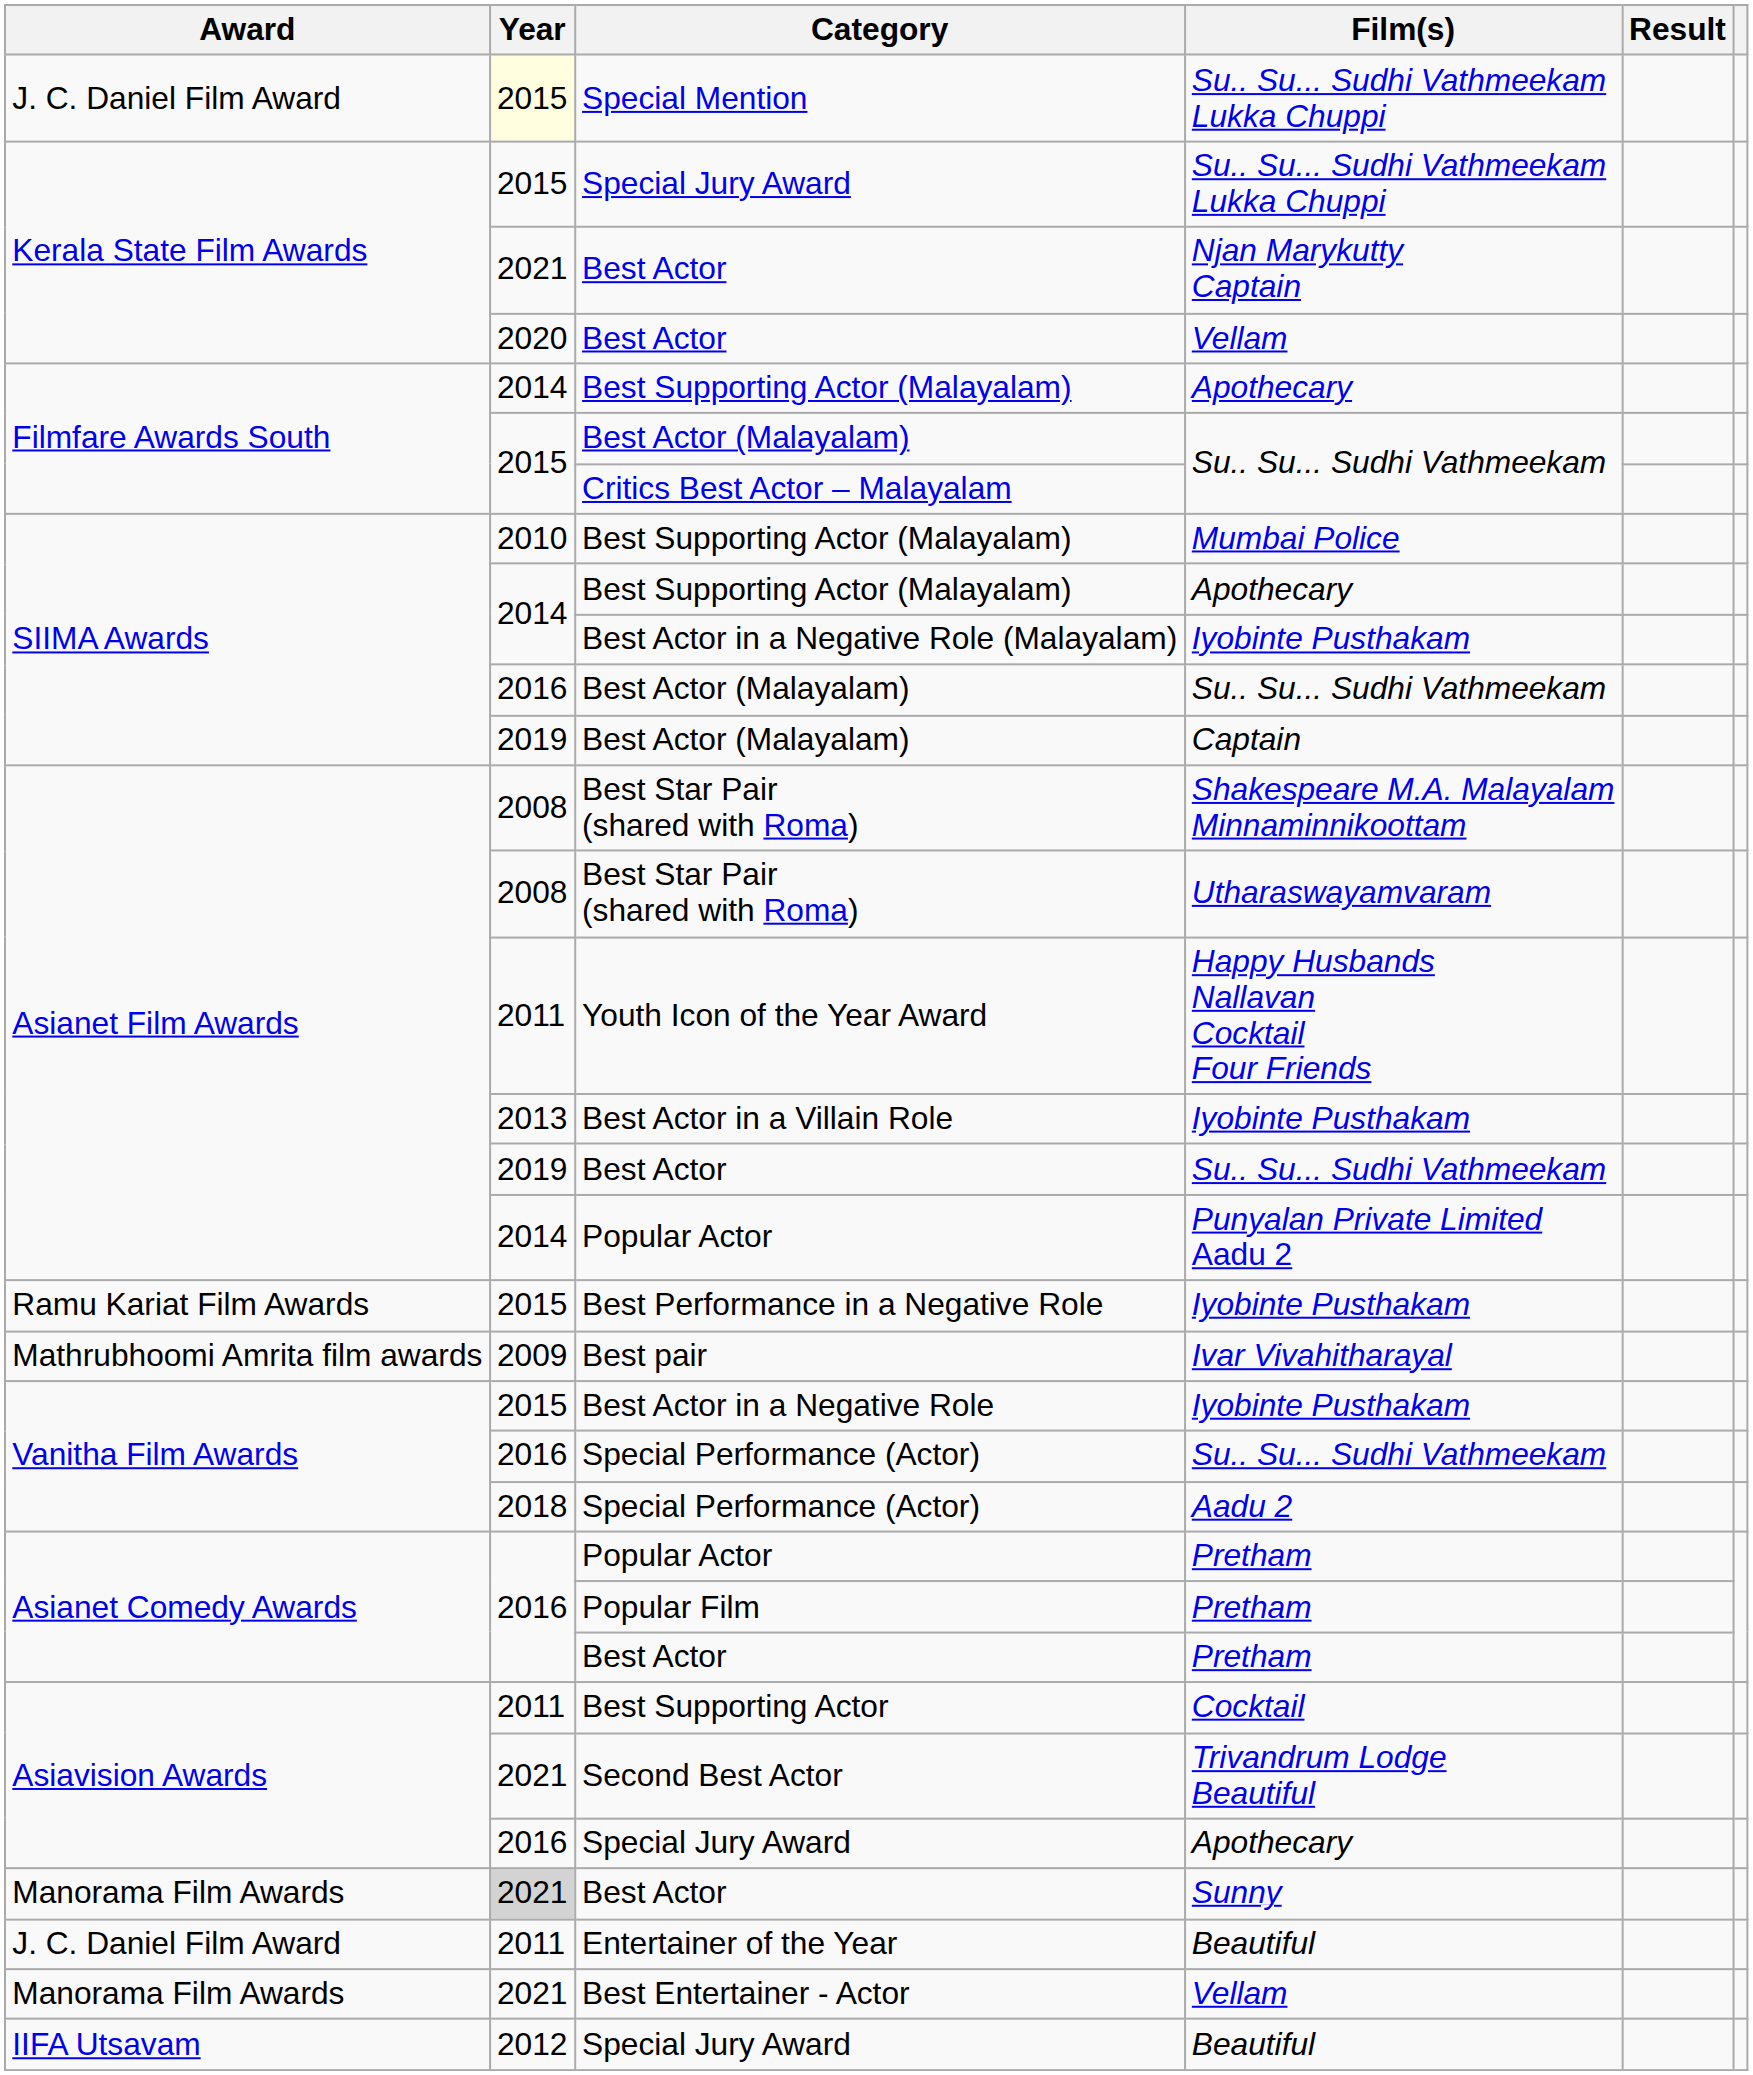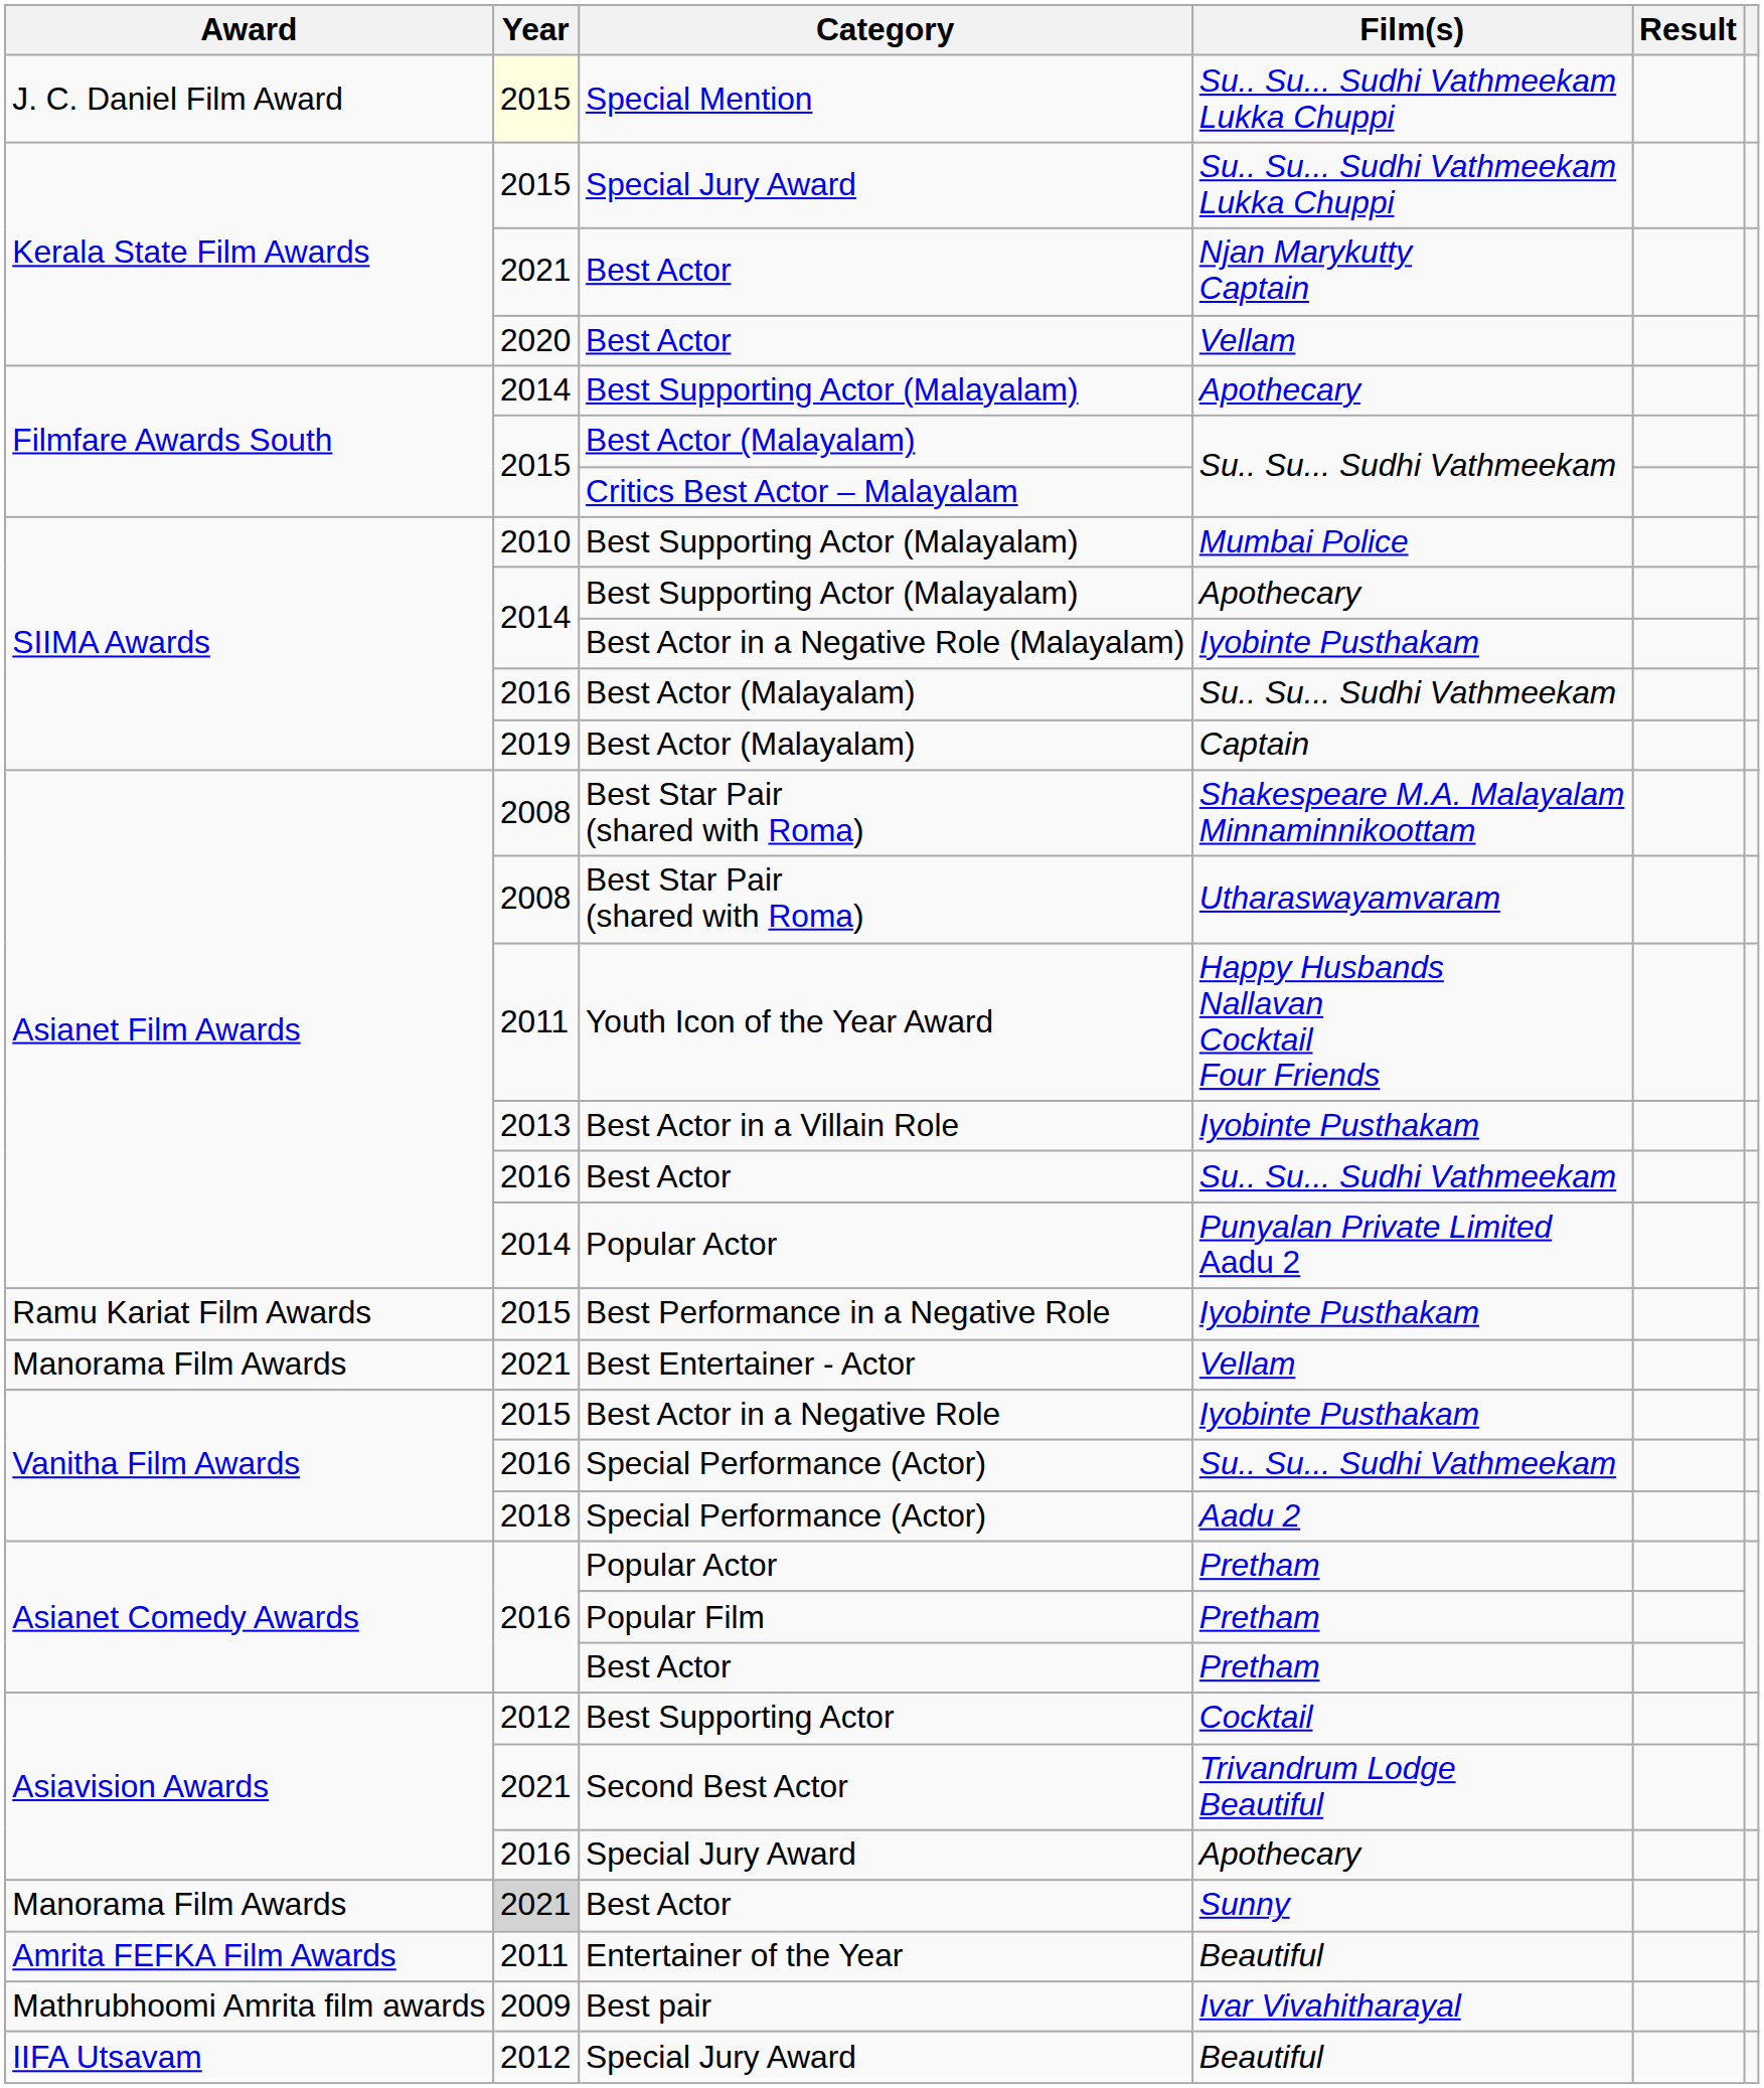 <table class="wikitable sortable">
 <tr>
 <th>Award</th>
 <th>Year</th>
 <th>Category</th>
 <th>Film(s)</th>
 <th>Result</th>
 <th class="unsortable"></th>
 </tr>
 <tr>
 <td>J. C. Daniel Film Award</td>
 <td style="background: lightyellow;">2015</td>
 <td><a href='#'>Special Mention</a></td>
 <td><em><a href='#'>Su.. Su... Sudhi Vathmeekam</a></em><br><em><a href='#'>Lukka Chuppi</a></em></td>
 <td></td>
 <td></td>
 </tr>
 <tr>
 <td rowspan="3"><a href='#'>Kerala State Film Awards</a></td>
 <td>2015</td>
 <td><a href='#'>Special Jury Award</a></td>
 <td><em><a href='#'>Su.. Su... Sudhi Vathmeekam</a></em><br><em><a href='#'>Lukka Chuppi</a></em></td>
 <td></td>
 <td></td>
 </tr>
 <tr>
 <td>2021</td>
 <td><a href='#'>Best Actor</a></td>
 <td><em><a href='#'>Njan Marykutty</a></em><br><em><a href='#'>Captain</a></em></td>
 <td></td>
 <td></td>
 </tr>
 <tr>
 <td>2020</td>
 <td><a href='#'>Best Actor</a></td>
 <td><a href='#'><em>Vellam</em></a></td>
 <td></td>
 <td></td>
 </tr>
 <tr>
 <td rowspan="3"><a href='#'>Filmfare Awards South</a></td>
 <td>2014</td>
 <td><a href='#'>Best Supporting Actor (Malayalam)</a></td>
 <td><em><a href='#'>Apothecary</a></em></td>
 <td></td>
 <td></td>
 </tr>
 <tr>
 <td rowspan="2">2015</td>
 <td><a href='#'>Best Actor (Malayalam)</a></td>
 <td rowspan="2"><em>Su.. Su... Sudhi Vathmeekam</em></td>
 <td></td>
 <td></td>
 </tr>
 <tr>
 <td><a href='#'>Critics Best Actor – Malayalam</a></td>
 <td></td>
 <td></td>
 </tr>
 <tr>
 <td rowspan="5"><a href='#'>SIIMA Awards</a></td>
 <td>2010</td>
 <td>Best Supporting Actor (Malayalam)</td>
 <td><em><a href='#'>Mumbai Police</a></em></td>
 <td></td>
 <td></td>
 </tr>
 <tr>
 <td rowspan="2">2014</td>
 <td>Best Supporting Actor (Malayalam)</td>
 <td><em>Apothecary</em></td>
 <td></td>
 <td></td>
 </tr>
 <tr>
 <td>Best Actor in a Negative Role (Malayalam)</td>
 <td><em><a href='#'>Iyobinte Pusthakam</a></em></td>
 <td></td>
 <td></td>
 </tr>
 <tr>
 <td>2016</td>
 <td>Best Actor (Malayalam)</td>
 <td><em>Su.. Su... Sudhi Vathmeekam</em></td>
 <td></td>
 <td></td>
 </tr>
 <tr>
 <td>2019</td>
 <td>Best Actor (Malayalam)</td>
 <td><em>Captain</em></td>
 <td></td>
 <td></td>
 </tr>
 <tr>
 <td rowspan="6"><a href='#'>Asianet Film Awards</a></td>
 <td>2008</td>
 <td>Best Star Pair <br>(shared with <a href='#'>Roma</a>)</td>
 <td><em><a href='#'>Shakespeare M.A. Malayalam</a></em><br><em><a href='#'>Minnaminnikoottam</a></em></td>
 <td></td>
 <td></td>
 </tr>
 <tr>
 <td>2008</td>
 <td>Best Star Pair<br>(shared with <a href='#'>Roma</a>)</td>
 <td><em><a href='#'>Utharaswayamvaram</a></em></td>
 <td></td>
 <td></td>
 </tr>
 <tr>
 <td>2011</td>
 <td>Youth Icon of the Year Award</td>
 <td><em><a href='#'>Happy Husbands</a></em><br><em><a href='#'>Nallavan</a></em> <br><em><a href='#'>Cocktail</a></em><br><em><a href='#'>Four Friends</a></em></td>
 <td></td>
 <td></td>
 </tr>
 <tr>
 <td>2013</td>
 <td>Best Actor in a Villain Role</td>
 <td><em><a href='#'>Iyobinte Pusthakam</a></em></td>
 <td></td>
 <td></td>
 </tr>
 <tr>
-<td>2019</td>
+<td>2016</td>
 <td>Best Actor</td>
 <td><em><a href='#'>Su.. Su... Sudhi Vathmeekam</a></em></td>
 <td></td>
 <td></td>
 </tr>
 <tr>
 <td>2014</td>
 <td>Popular Actor</td>
 <td><em><a href='#'>Punyalan Private Limited</a></em><br><a href='#'>Aadu 2</a></td>
 <td></td>
 <td></td>
 </tr>
 <tr>
 <td>Ramu Kariat Film Awards</td>
 <td>2015</td>
 <td>Best Performance in a Negative Role</td>
 <td><em><a href='#'>Iyobinte Pusthakam</a></em></td>
 <td></td>
 <td></td>
 </tr>
 <tr>
-<td>Mathrubhoomi Amrita film awards</td>
-<td>2009</td>
-<td>Best pair</td>
-<td><em><a href='#'>Ivar Vivahitharayal</a></em></td>
+<td>Manorama Film Awards</td>
+<td>2021</td>
+<td>Best Entertainer - Actor</td>
+<td><a href='#'><em>Vellam</em></a></td>
 <td></td>
 <td></td>
 </tr>
 <tr>
 <td rowspan="3"><a href='#'>Vanitha Film Awards</a></td>
 <td>2015</td>
 <td>Best Actor in a Negative Role</td>
 <td><em><a href='#'>Iyobinte Pusthakam</a></em></td>
 <td></td>
 <td></td>
 </tr>
 <tr>
 <td>2016</td>
 <td>Special Performance (Actor)</td>
 <td><em><a href='#'>Su.. Su... Sudhi Vathmeekam</a></em></td>
 <td></td>
 <td></td>
 </tr>
 <tr>
 <td>2018</td>
 <td>Special Performance (Actor)</td>
 <td><em><a href='#'>Aadu 2</a></em></td>
 <td></td>
 <td></td>
 </tr>
 <tr>
 <td rowspan="3"><a href='#'>Asianet Comedy Awards</a></td>
 <td rowspan="3">2016</td>
 <td>Popular Actor</td>
 <td><em><a href='#'>Pretham</a></em></td>
 <td></td>
 <td rowspan="3"></td>
 </tr>
 <tr>
 <td>Popular Film</td>
 <td><em><a href='#'>Pretham</a></em></td>
 <td></td>
 </tr>
 <tr>
 <td>Best Actor</td>
 <td><em><a href='#'>Pretham</a></em></td>
 <td></td>
 </tr>
 <tr>
 <td rowspan="3"><a href='#'>Asiavision Awards</a></td>
-<td>2011</td>
+<td>2012</td>
 <td>Best Supporting Actor</td>
 <td><em><a href='#'>Cocktail</a></em></td>
 <td></td>
 <td></td>
 </tr>
 <tr>
 <td>2021</td>
 <td>Second Best Actor</td>
 <td><em><a href='#'>Trivandrum Lodge</a></em><br><em><a href='#'>Beautiful</a></em></td>
 <td></td>
 <td></td>
 </tr>
 <tr>
 <td>2016</td>
 <td>Special Jury Award</td>
 <td><em>Apothecary</em></td>
 <td></td>
 <td></td>
 </tr>
 <tr>
 <td>Manorama Film Awards</td>
 <td style="background: lightgrey;">2021</td>
 <td>Best Actor</td>
 <td><em><a href='#'>Sunny</a></em></td>
 <td></td>
 <td></td>
 </tr>
 <tr>
-<td>J. C. Daniel Film Award</td>
+<td><a href='#'>Amrita FEFKA Film Awards</a></td>
 <td>2011</td>
 <td>Entertainer of the Year</td>
 <td><em>Beautiful</em></td>
 <td></td>
 <td></td>
 </tr>
 <tr>
-<td>Manorama Film Awards</td>
-<td>2021</td>
-<td>Best Entertainer - Actor</td>
-<td><a href='#'><em>Vellam</em></a></td>
+<td>Mathrubhoomi Amrita film awards</td>
+<td>2009</td>
+<td>Best pair</td>
+<td><em><a href='#'>Ivar Vivahitharayal</a></em></td>
 <td></td>
 <td></td>
 </tr>
 <tr>
 <td><a href='#'>IIFA Utsavam</a></td>
 <td>2012</td>
 <td>Special Jury Award</td>
 <td><em>Beautiful</em></td>
 <td></td>
 <td></td>
 </tr>
 </table>
